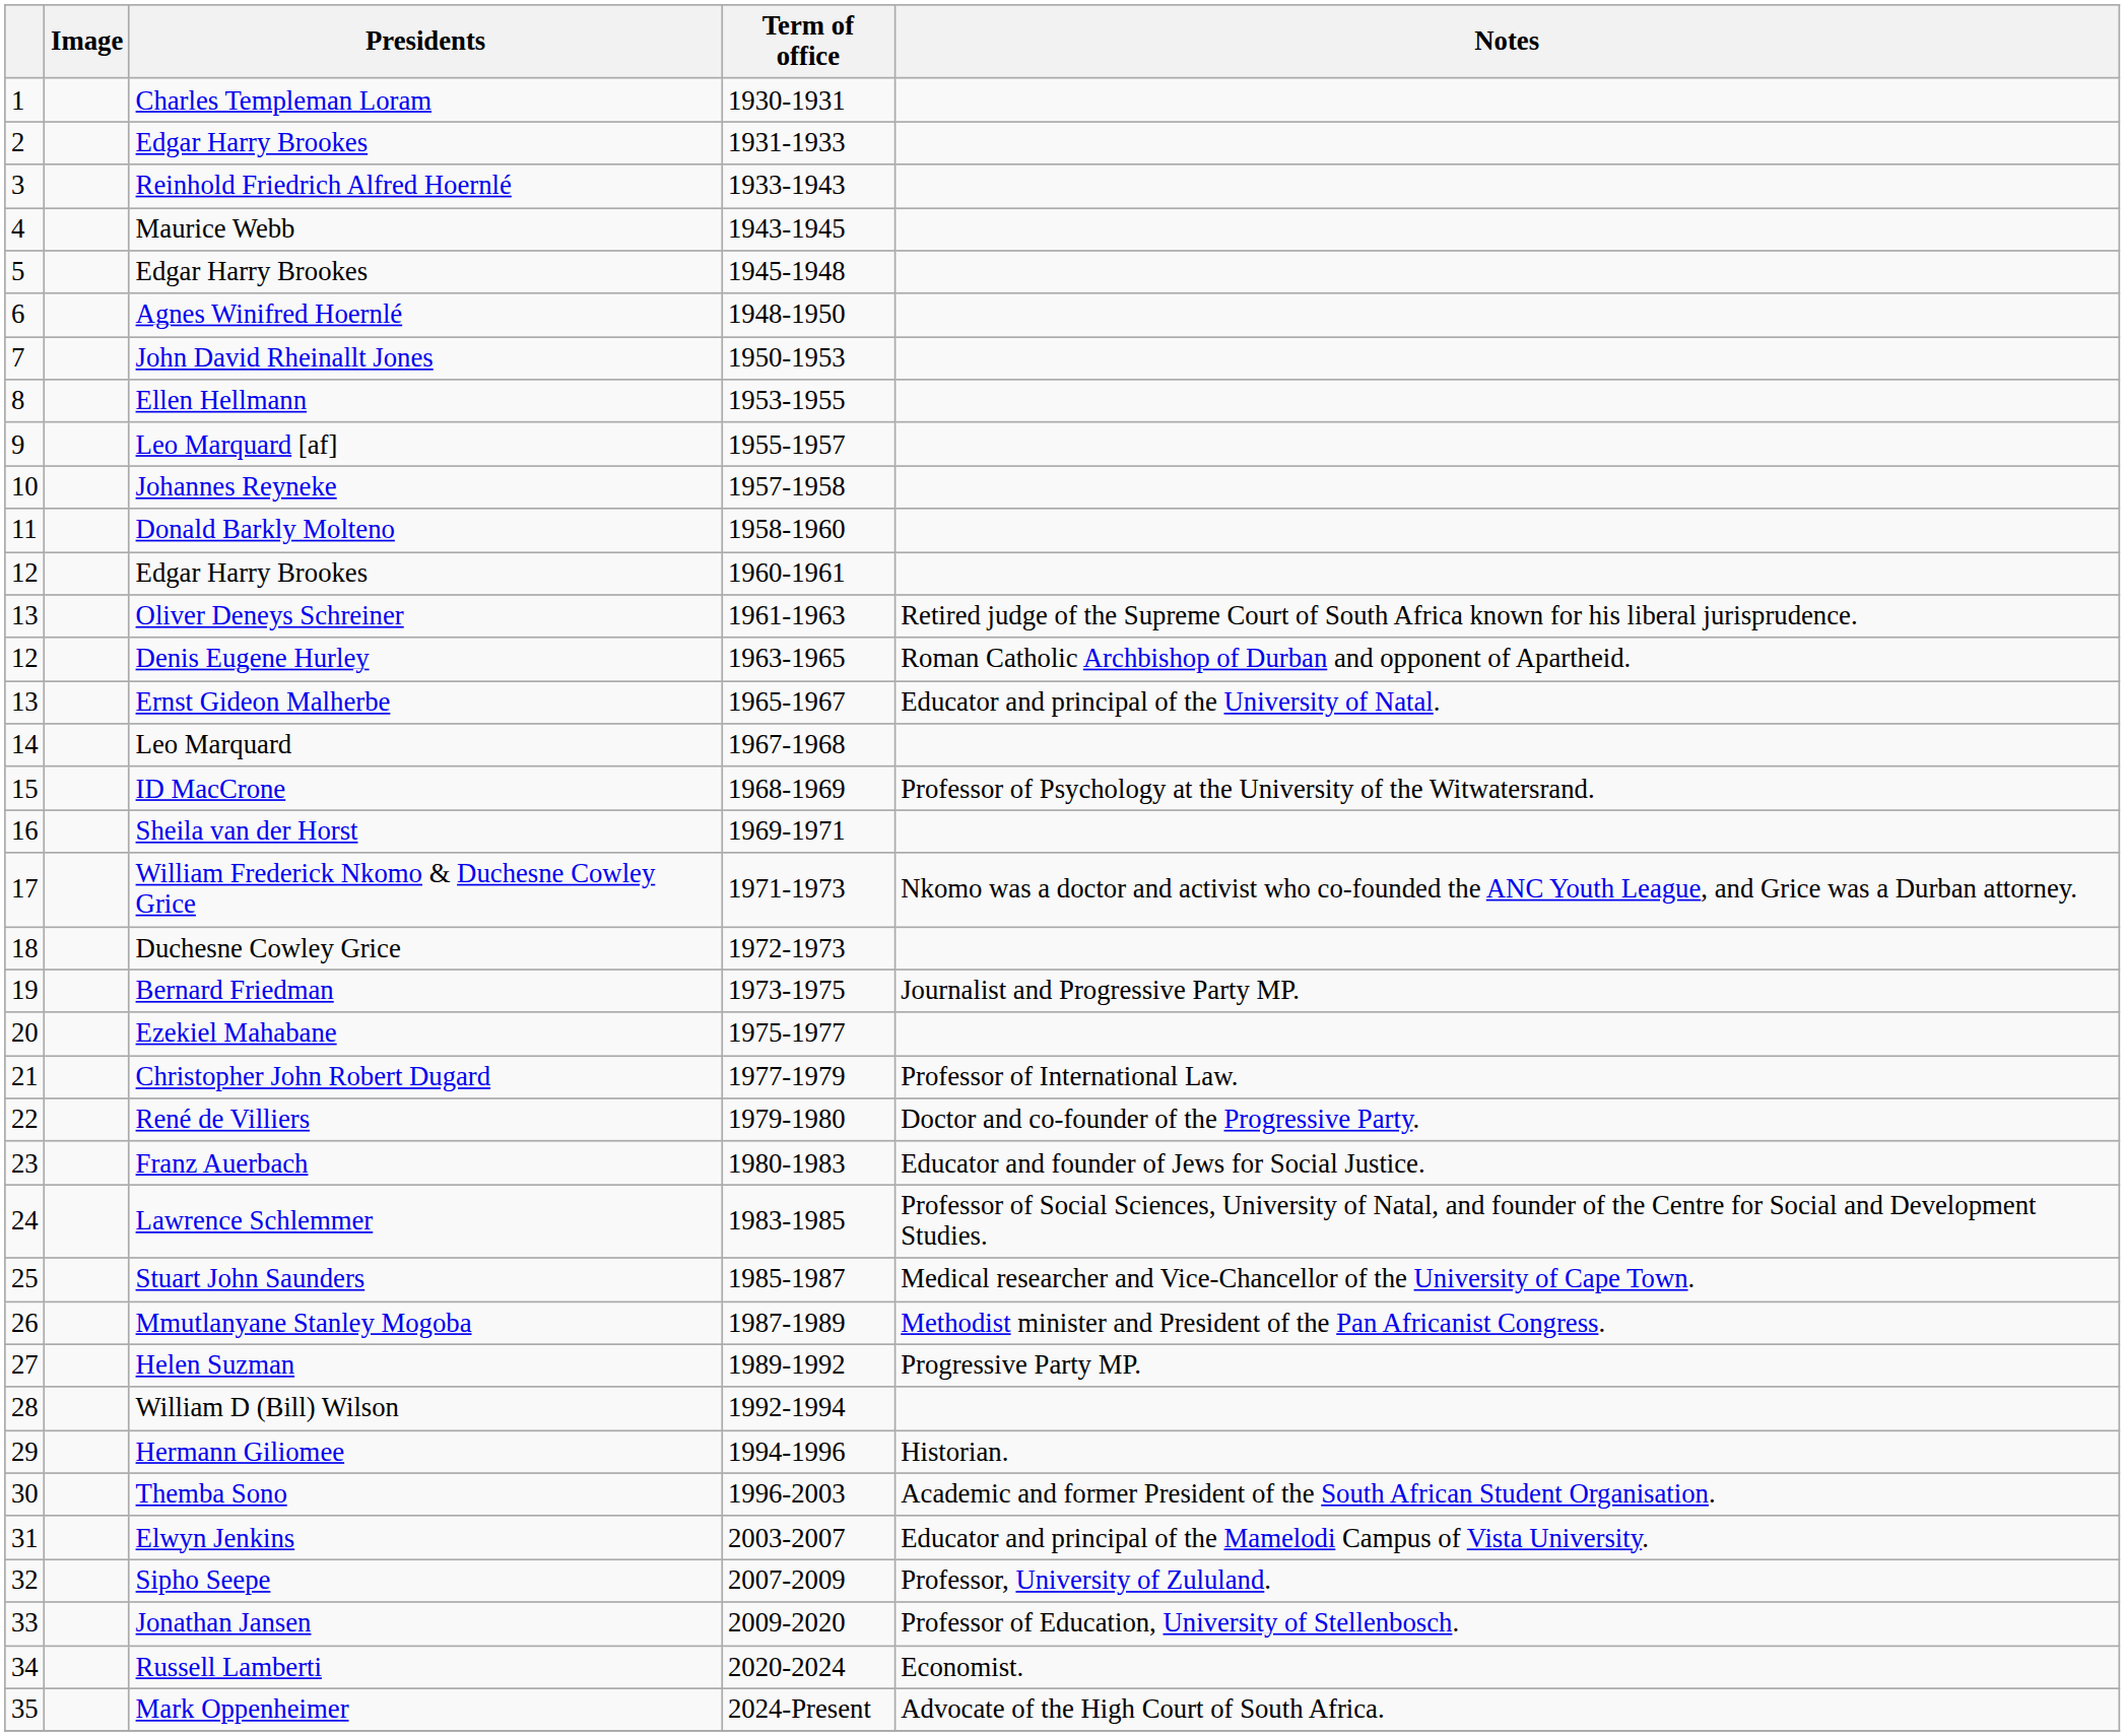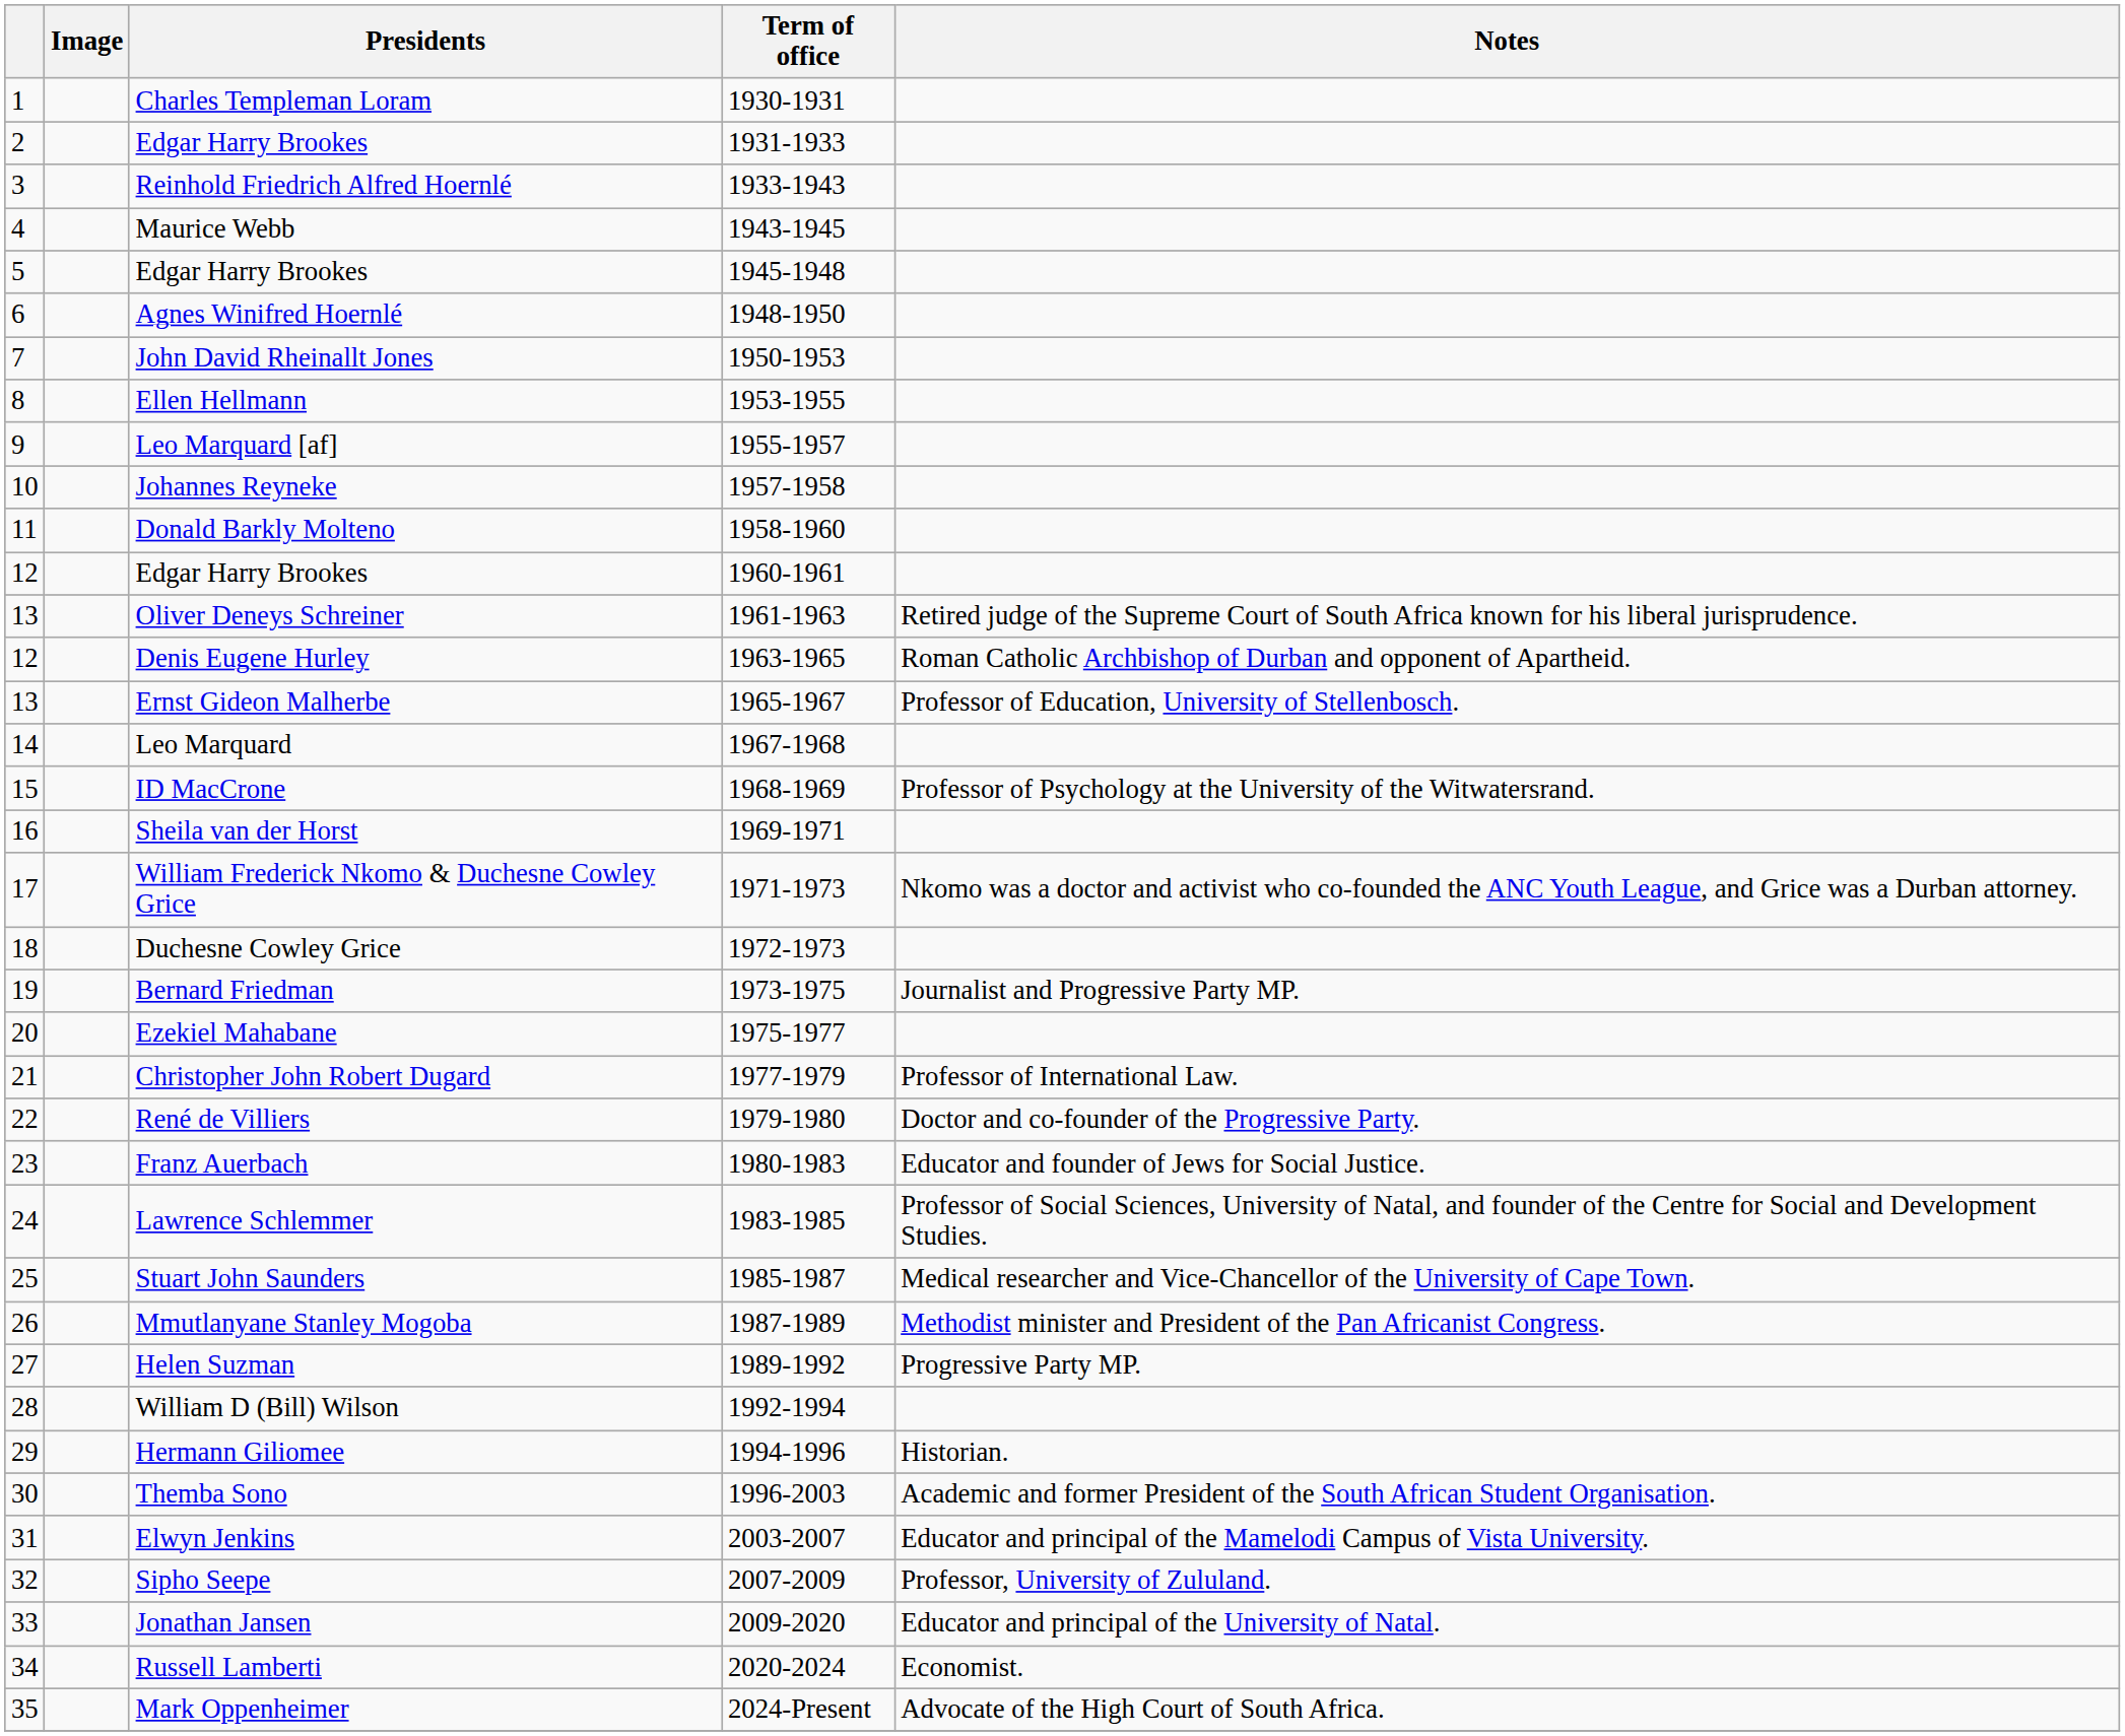 <table class="wikitable sortable mw-collapsible">
 <tr>
 <th></th>
 <th>Image</th>
 <th>Presidents</th>
 <th>Term of office</th>
 <th>Notes</th>
 </tr>
 <tr>
 <td>1</td>
 <td></td>
 <td><a href='#'>Charles Templeman Loram</a></td>
 <td>1930-1931</td>
 <td></td>
 </tr>
 <tr>
 <td>2</td>
 <td></td>
 <td><a href='#'>Edgar Harry Brookes</a></td>
 <td>1931-1933</td>
 <td></td>
 </tr>
 <tr>
 <td>3</td>
 <td></td>
 <td><a href='#'>Reinhold Friedrich Alfred Hoernlé</a></td>
 <td>1933-1943</td>
 <td></td>
 </tr>
 <tr>
 <td>4</td>
 <td></td>
 <td>Maurice Webb</td>
 <td>1943-1945</td>
 <td></td>
 </tr>
 <tr>
 <td>5</td>
 <td></td>
 <td>Edgar Harry Brookes</td>
 <td>1945-1948</td>
 <td></td>
 </tr>
 <tr>
 <td>6</td>
 <td></td>
 <td><a href='#'>Agnes Winifred Hoernlé</a></td>
 <td>1948-1950</td>
 <td></td>
 </tr>
 <tr>
 <td>7</td>
 <td></td>
 <td><a href='#'>John David Rheinallt Jones</a></td>
 <td>1950-1953</td>
 <td></td>
 </tr>
 <tr>
 <td>8</td>
 <td></td>
 <td><a href='#'>Ellen Hellmann</a></td>
 <td>1953-1955</td>
 <td></td>
 </tr>
 <tr>
 <td>9</td>
 <td></td>
 <td><a href='#'>Leo Marquard</a> [af]</td>
 <td>1955-1957</td>
 <td></td>
 </tr>
 <tr>
 <td>10</td>
 <td></td>
 <td><a href='#'>Johannes Reyneke</a></td>
 <td>1957-1958</td>
 <td></td>
 </tr>
 <tr>
 <td>11</td>
 <td></td>
 <td><a href='#'>Donald Barkly Molteno</a></td>
 <td>1958-1960</td>
 <td></td>
 </tr>
 <tr>
 <td>12</td>
 <td></td>
 <td>Edgar Harry Brookes</td>
 <td>1960-1961</td>
 <td></td>
 </tr>
 <tr>
 <td>13</td>
 <td></td>
 <td><a href='#'>Oliver Deneys Schreiner</a></td>
 <td>1961-1963</td>
 <td>Retired judge of the Supreme Court of South Africa known for his liberal jurisprudence.</td>
 </tr>
 <tr>
 <td>12</td>
 <td></td>
 <td><a href='#'>Denis Eugene Hurley</a></td>
 <td>1963-1965</td>
 <td>Roman Catholic <a href='#'>Archbishop of Durban</a> and opponent of Apartheid.</td>
 </tr>
 <tr>
 <td>13</td>
 <td></td>
 <td><a href='#'>Ernst Gideon Malherbe</a></td>
 <td>1965-1967</td>
-<td>Educator and principal of the <a href='#'>University of Natal</a>.</td>
+<td>Professor of Education, <a href='#'>University of Stellenbosch</a>.</td>
 </tr>
 <tr>
 <td>14</td>
 <td></td>
 <td>Leo Marquard</td>
 <td>1967-1968</td>
 <td></td>
 </tr>
 <tr>
 <td>15</td>
 <td></td>
 <td><a href='#'>ID MacCrone</a></td>
 <td>1968-1969</td>
 <td>Professor of Psychology at the University of the Witwatersrand.</td>
 </tr>
 <tr>
 <td>16</td>
 <td></td>
 <td><a href='#'>Sheila van der Horst</a></td>
 <td>1969-1971</td>
 <td></td>
 </tr>
 <tr>
 <td>17</td>
 <td></td>
 <td><a href='#'>William Frederick Nkomo</a> & <a href='#'>Duchesne Cowley Grice</a></td>
 <td>1971-1973</td>
 <td>Nkomo was a doctor and activist who co-founded the <a href='#'>ANC Youth League</a>, and Grice was a Durban attorney.</td>
 </tr>
 <tr>
 <td>18</td>
 <td></td>
 <td>Duchesne Cowley Grice</td>
 <td>1972-1973</td>
 <td></td>
 </tr>
 <tr>
 <td>19</td>
 <td></td>
 <td><a href='#'>Bernard Friedman</a></td>
 <td>1973-1975</td>
 <td>Journalist and Progressive Party MP.</td>
 </tr>
 <tr>
 <td>20</td>
 <td></td>
 <td><a href='#'>Ezekiel Mahabane</a></td>
 <td>1975-1977</td>
 <td></td>
 </tr>
 <tr>
 <td>21</td>
 <td></td>
 <td><a href='#'>Christopher John Robert Dugard</a></td>
 <td>1977-1979</td>
 <td>Professor of International Law.</td>
 </tr>
 <tr>
 <td>22</td>
 <td></td>
 <td><a href='#'>René de Villiers</a></td>
 <td>1979-1980</td>
 <td>Doctor and co-founder of the <a href='#'>Progressive Party</a>.</td>
 </tr>
 <tr>
 <td>23</td>
 <td></td>
 <td><a href='#'>Franz Auerbach</a></td>
 <td>1980-1983</td>
 <td>Educator and founder of Jews for Social Justice.</td>
 </tr>
 <tr>
 <td>24</td>
 <td></td>
 <td><a href='#'>Lawrence Schlemmer</a></td>
 <td>1983-1985</td>
 <td>Professor of Social Sciences, University of Natal, and founder of the Centre for Social and Development Studies.</td>
 </tr>
 <tr>
 <td>25</td>
 <td></td>
 <td><a href='#'>Stuart John Saunders</a></td>
 <td>1985-1987</td>
 <td>Medical researcher and Vice-Chancellor of the <a href='#'>University of Cape Town</a>.</td>
 </tr>
 <tr>
 <td>26</td>
 <td></td>
 <td><a href='#'>Mmutlanyane Stanley Mogoba</a></td>
 <td>1987-1989</td>
 <td><a href='#'>Methodist</a> minister and President of the <a href='#'>Pan Africanist Congress</a>.</td>
 </tr>
 <tr>
 <td>27</td>
 <td></td>
 <td><a href='#'>Helen Suzman</a></td>
 <td>1989-1992</td>
 <td>Progressive Party MP.</td>
 </tr>
 <tr>
 <td>28</td>
 <td></td>
 <td>William D (Bill) Wilson</td>
 <td>1992-1994</td>
 <td></td>
 </tr>
 <tr>
 <td>29</td>
 <td></td>
 <td><a href='#'>Hermann Giliomee</a></td>
 <td>1994-1996</td>
 <td>Historian.</td>
 </tr>
 <tr>
 <td>30</td>
 <td></td>
 <td><a href='#'>Themba Sono</a></td>
 <td>1996-2003</td>
 <td>Academic and former President of the <a href='#'>South African Student Organisation</a>.</td>
 </tr>
 <tr>
 <td>31</td>
 <td></td>
 <td><a href='#'>Elwyn Jenkins</a></td>
 <td>2003-2007</td>
 <td>Educator and principal of the <a href='#'>Mamelodi</a> Campus of <a href='#'>Vista University</a>.</td>
 </tr>
 <tr>
 <td>32</td>
 <td></td>
 <td><a href='#'>Sipho Seepe</a></td>
 <td>2007-2009</td>
 <td>Professor, <a href='#'>University of Zululand</a>.</td>
 </tr>
 <tr>
 <td>33</td>
 <td></td>
 <td><a href='#'>Jonathan Jansen</a></td>
 <td>2009-2020</td>
-<td>Professor of Education, <a href='#'>University of Stellenbosch</a>.</td>
+<td>Educator and principal of the <a href='#'>University of Natal</a>.</td>
 </tr>
 <tr>
 <td>34</td>
 <td></td>
 <td><a href='#'>Russell Lamberti</a></td>
 <td>2020-2024</td>
 <td>Economist.</td>
 </tr>
 <tr>
 <td>35</td>
 <td></td>
 <td><a href='#'>Mark Oppenheimer</a></td>
 <td>2024-Present</td>
 <td>Advocate of the High Court of South Africa.</td>
 </tr>
 <tr>
 </tr>
 </table>
